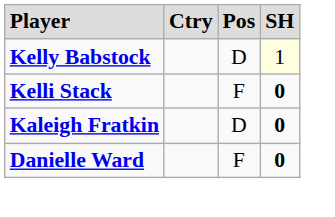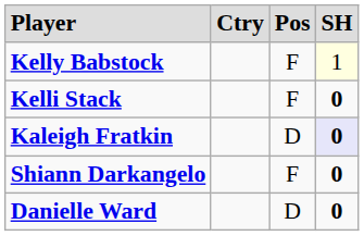 <table class="wikitable">
 <tr align="center" style="font-weight:bold; background-color:#dddddd;" |>
 <td align="left">Player</td>
 <td>Ctry</td>
 <td>Pos</td>
 <td>SH</td>
 </tr>
 <tr align="center">
 <td align="left"><strong><a href='#'>Kelly Babstock</a></strong></td>
 <td></td>
-<td>D</td>
+<td>F</td>
 <td style="background: lightyellow;">1</td>
 </tr>
 <tr align="center">
 <td align="left"><strong><a href='#'>Kelli Stack</a></strong></td>
 <td></td>
 <td>F</td>
 <td><strong>0</strong></td>
 </tr>
 <tr align="center">
 <td align="left"><strong><a href='#'>Kaleigh Fratkin</a></strong></td>
 <td></td>
 <td>D</td>
+<td style="background: lavender;"><strong>0</strong></td>
+</tr>
+<tr align="center">
+<td align="left"><strong><a href='#'>Shiann Darkangelo</a></strong></td>
+<td></td>
+<td>F</td>
 <td><strong>0</strong></td>
 </tr>
 <tr align="center">
 <td align="left"><strong><a href='#'>Danielle Ward</a></strong></td>
 <td></td>
-<td>F</td>
+<td>D</td>
 <td><strong>0</strong></td>
 </tr>
 </table>
